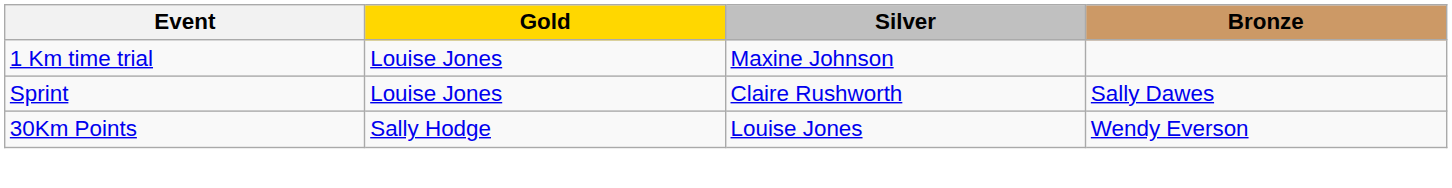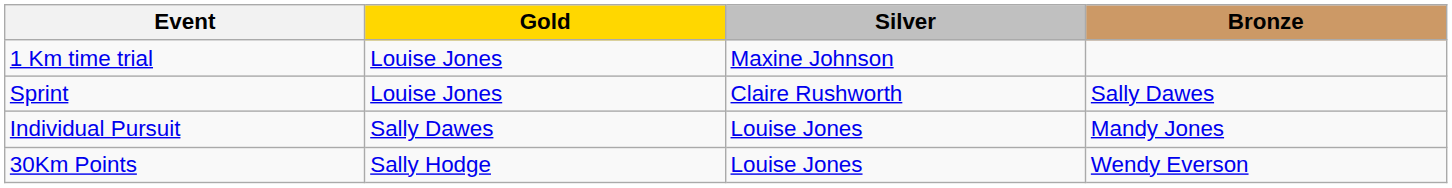 <table class="wikitable" style="font-size: 100%">
 <tr>
 <th width=250>Event</th>
 <th width=250 style="background-color: gold;">Gold</th>
 <th width=250 style="background-color: silver;">Silver</th>
 <th width=250 style="background-color: #cc9966;">Bronze</th>
 </tr>
 <tr>
 <td><a href='#'>1 Km time trial</a></td>
 <td><a href='#'>Louise Jones</a></td>
 <td><a href='#'>Maxine Johnson</a></td>
 <td></td>
 </tr>
 <tr>
 <td><a href='#'>Sprint</a></td>
 <td><a href='#'>Louise Jones</a></td>
 <td><a href='#'>Claire Rushworth</a></td>
 <td><a href='#'>Sally Dawes</a></td>
 </tr>
 <tr>
+<td><a href='#'>Individual Pursuit</a></td>
+<td><a href='#'>Sally Dawes</a></td>
+<td><a href='#'>Louise Jones</a></td>
+<td><a href='#'>Mandy Jones</a></td>
+</tr>
+<tr>
 <td><a href='#'>30Km Points</a></td>
 <td><a href='#'>Sally Hodge</a></td>
 <td><a href='#'>Louise Jones</a></td>
 <td><a href='#'>Wendy Everson</a></td>
 </tr>
 </table>
